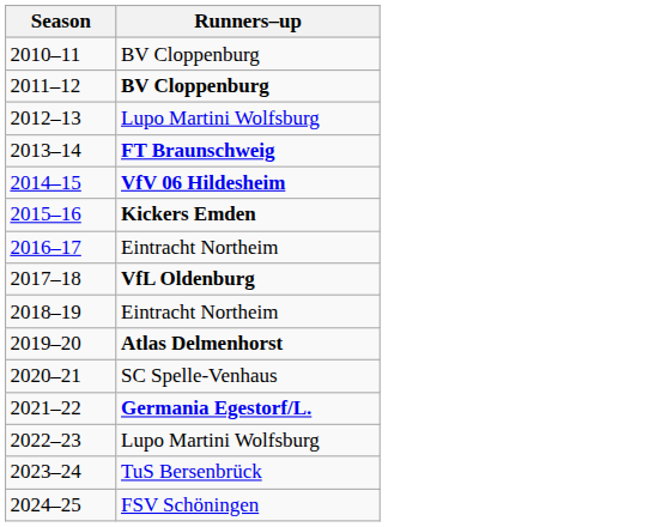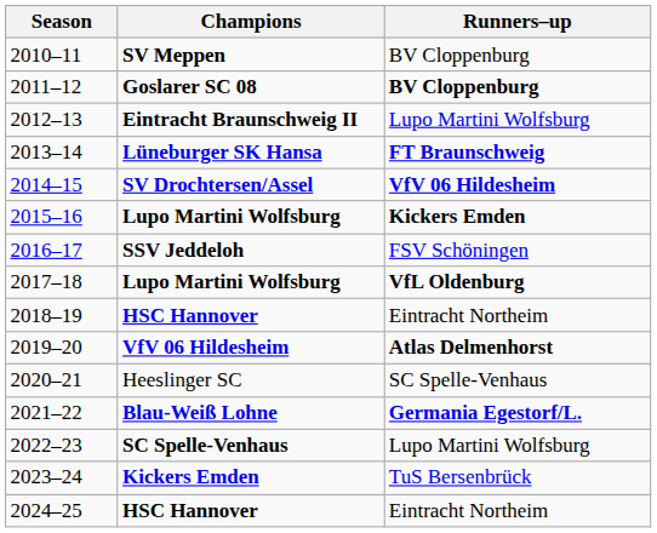 <table class="wikitable">
 <tr align="center" bgcolor="#dfdfdf">
 <th width="80">Season</th>
+<th width="200">Champions</th>
 <th width="200">Runners–up</th>
 </tr>
 <tr>
 <td>2010–11</td>
+<td><strong>SV Meppen</strong></td>
 <td>BV Cloppenburg</td>
 </tr>
 <tr>
 <td>2011–12</td>
+<td><strong>Goslarer SC 08</strong></td>
 <td><strong>BV Cloppenburg</strong></td>
 </tr>
 <tr>
 <td>2012–13</td>
+<td><strong>Eintracht Braunschweig II</strong></td>
 <td><a href='#'>Lupo Martini Wolfsburg</a></td>
 </tr>
 <tr>
 <td>2013–14</td>
+<td><strong><a href='#'>Lüneburger SK Hansa</a></strong></td>
 <td><strong><a href='#'>FT Braunschweig</a></strong></td>
 </tr>
 <tr>
 <td><a href='#'>2014–15</a></td>
+<td><strong><a href='#'>SV Drochtersen/Assel</a></strong></td>
 <td><strong><a href='#'>VfV 06 Hildesheim</a></strong></td>
 </tr>
 <tr>
 <td><a href='#'>2015–16</a></td>
+<td><strong>Lupo Martini Wolfsburg</strong></td>
 <td><strong>Kickers Emden</strong></td>
 </tr>
 <tr>
 <td><a href='#'>2016–17</a></td>
-<td>Eintracht Northeim</td>
+<td><strong>SSV Jeddeloh</strong></td>
+<td><a href='#'>FSV Schöningen</a></td>
 </tr>
 <tr>
 <td>2017–18</td>
+<td><strong>Lupo Martini Wolfsburg</strong></td>
 <td><strong>VfL Oldenburg</strong></td>
 </tr>
 <tr>
 <td>2018–19</td>
+<td><strong><a href='#'>HSC Hannover</a></strong></td>
 <td>Eintracht Northeim</td>
 </tr>
 <tr>
 <td>2019–20</td>
+<td><strong><a href='#'>VfV 06 Hildesheim</a></strong></td>
 <td><strong>Atlas Delmenhorst</strong></td>
 </tr>
 <tr>
 <td>2020–21</td>
+<td>Heeslinger SC</td>
 <td>SC Spelle-Venhaus</td>
 </tr>
 <tr>
 <td>2021–22</td>
+<td><strong><a href='#'>Blau-Weiß Lohne</a></strong></td>
 <td><strong><a href='#'>Germania Egestorf/L.</a></strong></td>
 </tr>
 <tr>
 <td>2022–23</td>
+<td><strong>SC Spelle-Venhaus</strong></td>
 <td>Lupo Martini Wolfsburg</td>
 </tr>
 <tr>
 <td>2023–24</td>
+<td><strong><a href='#'>Kickers Emden</a></strong></td>
 <td><a href='#'>TuS Bersenbrück</a></td>
 </tr>
 <tr>
 <td>2024–25</td>
-<td><a href='#'>FSV Schöningen</a></td>
+<td><strong>HSC Hannover</strong></td>
+<td>Eintracht Northeim</td>
 </tr>
 </table>
